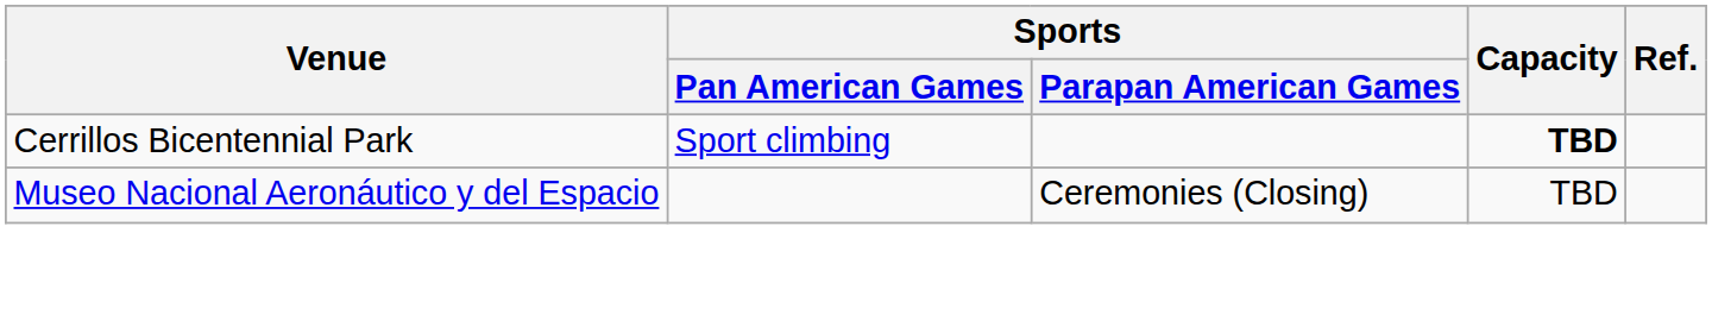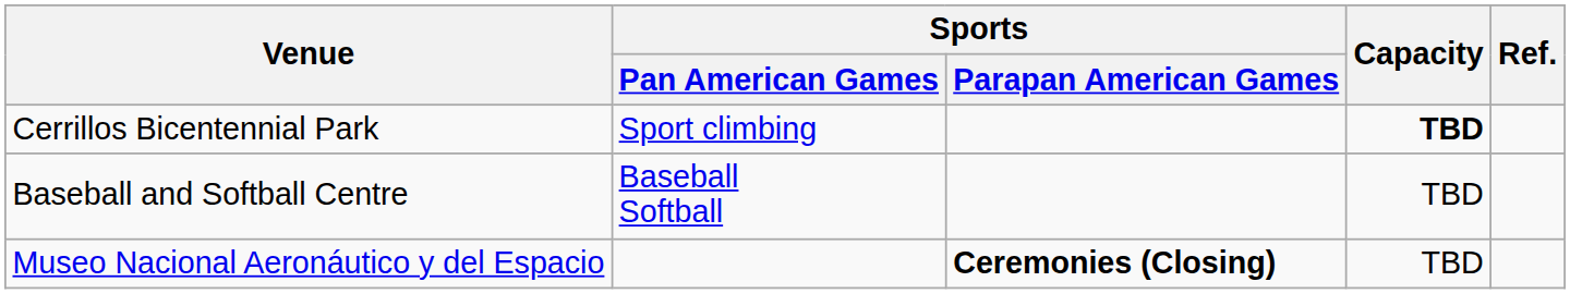 <table class="wikitable sortable">
 <tr>
 <th rowspan="2">Venue</th>
 <th colspan="2" class="unsortable">Sports</th>
 <th rowspan="2">Capacity</th>
 <th rowspan="2" class="unsortable">Ref.</th>
 </tr>
 <tr>
 <th><a href='#'>Pan American Games</a></th>
 <th><a href='#'>Parapan American Games</a></th>
 </tr>
 <tr>
 <td>Cerrillos Bicentennial Park</td>
 <td><a href='#'>Sport climbing</a></td>
 <td></td>
 <td align="right"><strong>TBD</strong></td>
 <td align=center></td>
 </tr>
 <tr>
+<td>Baseball and Softball Centre</td>
+<td><a href='#'>Baseball</a><br><a href='#'>Softball</a></td>
+<td></td>
+<td align="right">TBD</td>
+<td></td>
+</tr>
+<tr>
 <td><a href='#'>Museo Nacional Aeronáutico y del Espacio</a></td>
 <td></td>
-<td>Ceremonies (Closing)</td>
+<td><strong>Ceremonies (Closing)</strong></td>
 <td align="right">TBD</td>
 <td></td>
 </tr>
 </table>
